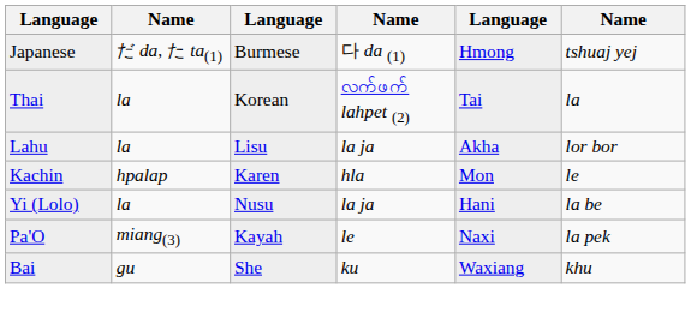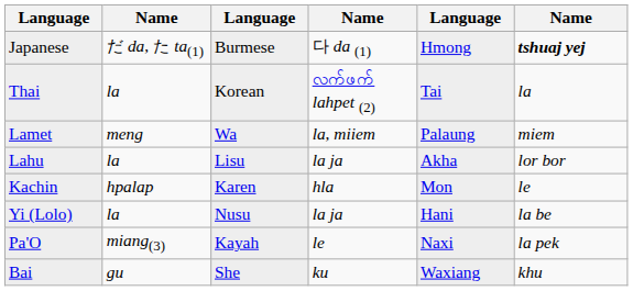 <table class="wikitable">
 <tr>
 <th style="width:85px;">Language</th>
 <th style="width:95px;">Name</th>
 <th style="width:85px;">Language</th>
 <th style="width:95px;">Name</th>
 <th style="width:85px;">Language</th>
 <th style="width:100px;">Name</th>
 </tr>
 <tr>
 <td style="background:#eee;">Japanese</td>
 <td>だ <em>da</em>, た <em>ta</em><sub>(1)</sub></td>
 <td style="background:#eee;">Burmese</td>
 <td>다 <em>da</em> <sub>(1)</sub></td>
 <td style="background:#eee;"><a href='#'>Hmong</a></td>
-<td><em>tshuaj yej</em></td>
+<td><strong><em>tshuaj yej</em></strong></td>
 </tr>
 <tr>
 <td style="background:#eee;"><a href='#'>Thai</a></td>
 <td><em>la</em></td>
 <td style="background:#eee;">Korean</td>
 <td><a href='#'>လက်ဖက်</a> <em>lahpet</em> <sub>(2)</sub></td>
 <td style="background:#eee;"><a href='#'>Tai</a></td>
 <td><em>la</em></td>
+</tr>
+<tr>
+<td style="background:#eee;"><a href='#'>Lamet</a></td>
+<td><em>meng</em></td>
+<td style="background:#eee;"><a href='#'>Wa</a></td>
+<td><em>la</em>, <em>miiem</em></td>
+<td style="background:#eee;"><a href='#'>Palaung</a></td>
+<td><em>miem</em></td>
 </tr>
 <tr>
 <td style="background:#eee;"><a href='#'>Lahu</a></td>
 <td><em>la</em></td>
 <td style="background:#eee;"><a href='#'>Lisu</a></td>
 <td><em>la ja</em></td>
 <td style="background:#eee;"><a href='#'>Akha</a></td>
 <td><em>lor bor</em></td>
 </tr>
 <tr>
 <td style="background:#eee;"><a href='#'>Kachin</a></td>
 <td><em>hpalap</em></td>
 <td style="background:#eee;"><a href='#'>Karen</a></td>
 <td><em>hla</em></td>
 <td style="background:#eee;"><a href='#'>Mon</a></td>
 <td><em>le</em></td>
 </tr>
 <tr>
 <td style="background:#eee;"><a href='#'>Yi (Lolo)</a></td>
 <td><em>la</em></td>
 <td style="background:#eee;"><a href='#'>Nusu</a></td>
 <td><em>la ja</em></td>
 <td style="background:#eee;"><a href='#'>Hani</a></td>
 <td><em>la be</em></td>
 </tr>
 <tr>
 <td style="background:#eee;"><a href='#'>Pa'O</a></td>
 <td><em>miang</em><sub>(3)</sub></td>
 <td style="background:#eee;"><a href='#'>Kayah</a></td>
 <td><em>le</em></td>
 <td style="background:#eee;"><a href='#'>Naxi</a></td>
 <td><em>la pek</em></td>
 </tr>
 <tr>
 <td style="background:#eee;"><a href='#'>Bai</a></td>
 <td><em>gu</em></td>
 <td style="background:#eee;"><a href='#'>She</a></td>
 <td><em>ku</em></td>
 <td style="background:#eee;"><a href='#'>Waxiang</a></td>
 <td><em>khu</em></td>
 </tr>
 </table>
